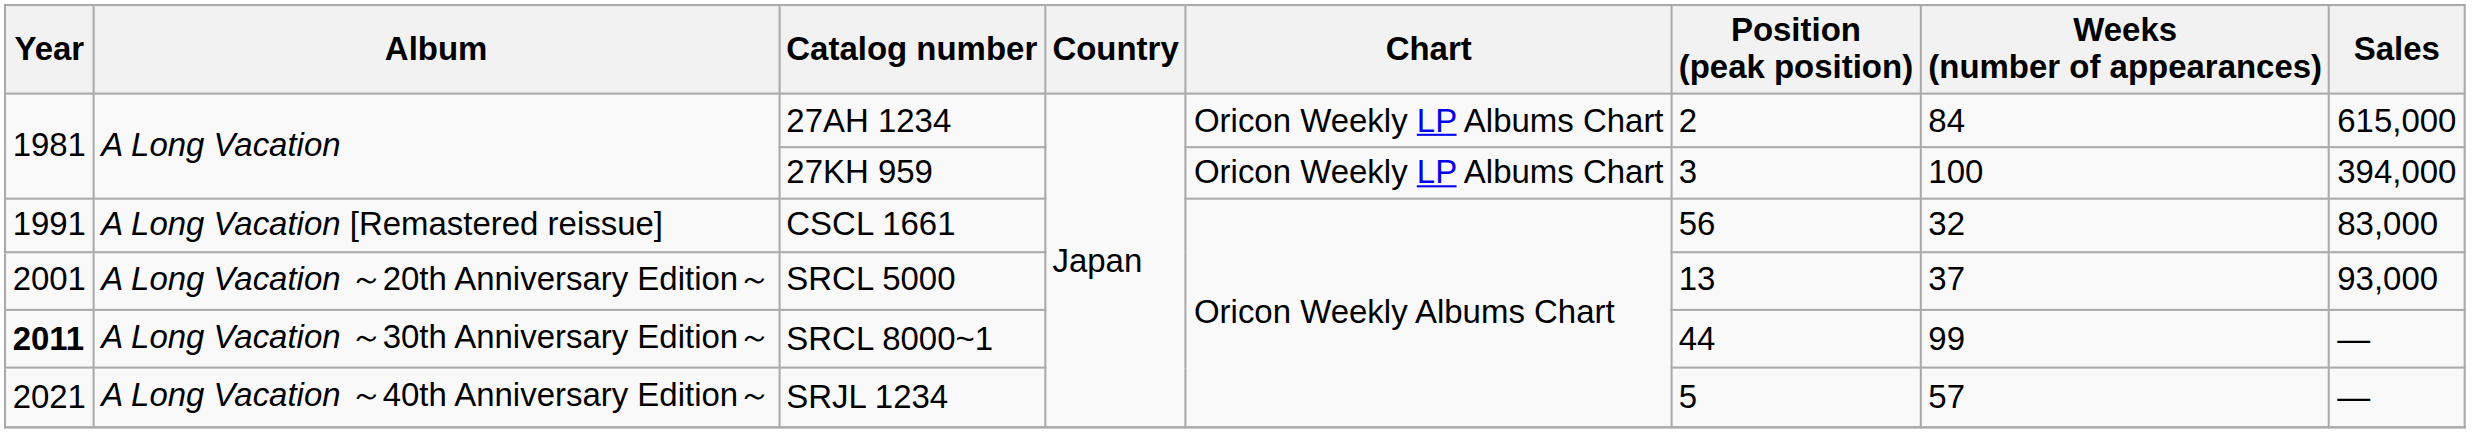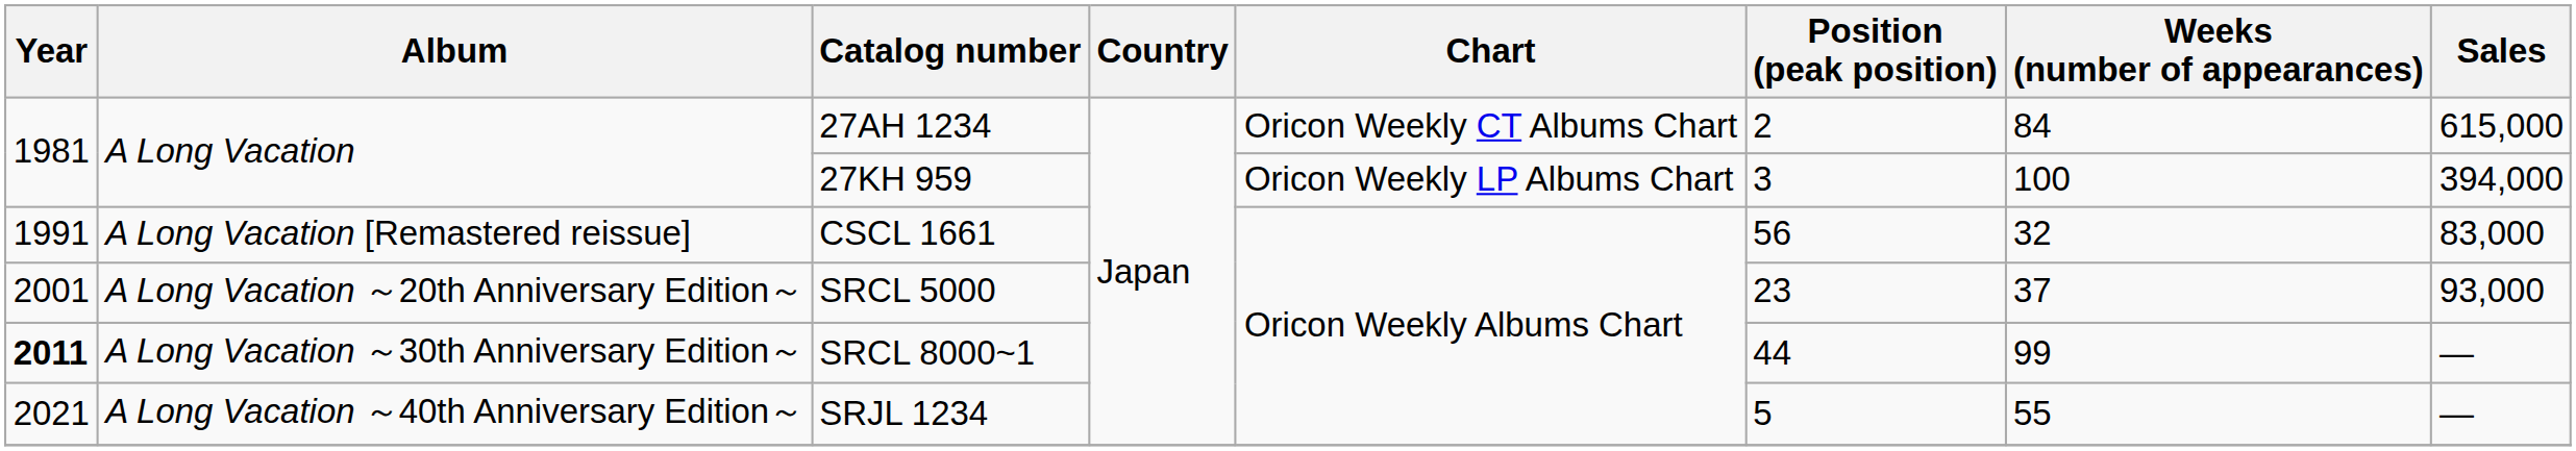 <table class="wikitable">
 <tr>
 <th>Year</th>
 <th>Album</th>
 <th>Catalog number</th>
 <th>Country</th>
 <th>Chart</th>
 <th>Position<br>(peak position)</th>
 <th>Weeks<br>(number of appearances)</th>
 <th>Sales</th>
 </tr>
 <tr>
 <td rowspan=2>1981</td>
 <td rowspan=2><em>A Long Vacation</em></td>
 <td>27AH 1234</td>
 <td rowspan=6>Japan</td>
-<td>Oricon Weekly <a href='#'>LP</a> Albums Chart</td>
+<td>Oricon Weekly <a href='#'>CT</a> Albums Chart</td>
 <td>2</td>
 <td>84</td>
 <td rowspan=1>615,000</td>
 </tr>
 <tr>
 <td>27KH 959</td>
 <td>Oricon Weekly <a href='#'>LP</a> Albums Chart</td>
 <td>3</td>
 <td>100</td>
 <td rowspan=1>394,000</td>
 </tr>
 <tr>
 <td rowspan=1>1991</td>
 <td rowspan=1><em>A Long Vacation</em> [Remastered reissue]</td>
 <td>CSCL 1661</td>
 <td rowspan=4>Oricon Weekly Albums Chart</td>
 <td>56</td>
 <td>32</td>
 <td rowspan=1>83,000</td>
 </tr>
 <tr>
 <td>2001</td>
 <td><em>A Long Vacation</em> ～20th Anniversary Edition～</td>
 <td>SRCL 5000</td>
-<td>13</td>
+<td>23</td>
 <td>37</td>
 <td>93,000</td>
 </tr>
 <tr>
 <td><strong>2011</strong></td>
 <td><em>A Long Vacation</em> ～30th Anniversary Edition～</td>
 <td>SRCL 8000~1</td>
 <td>44</td>
 <td>99</td>
 <td>—</td>
 </tr>
 <tr>
 <td>2021</td>
 <td><em>A Long Vacation</em> ～40th Anniversary Edition～</td>
 <td>SRJL 1234</td>
 <td>5</td>
-<td>57</td>
+<td>55</td>
 <td>—</td>
 </tr>
 <tr>
 </tr>
 </table>
